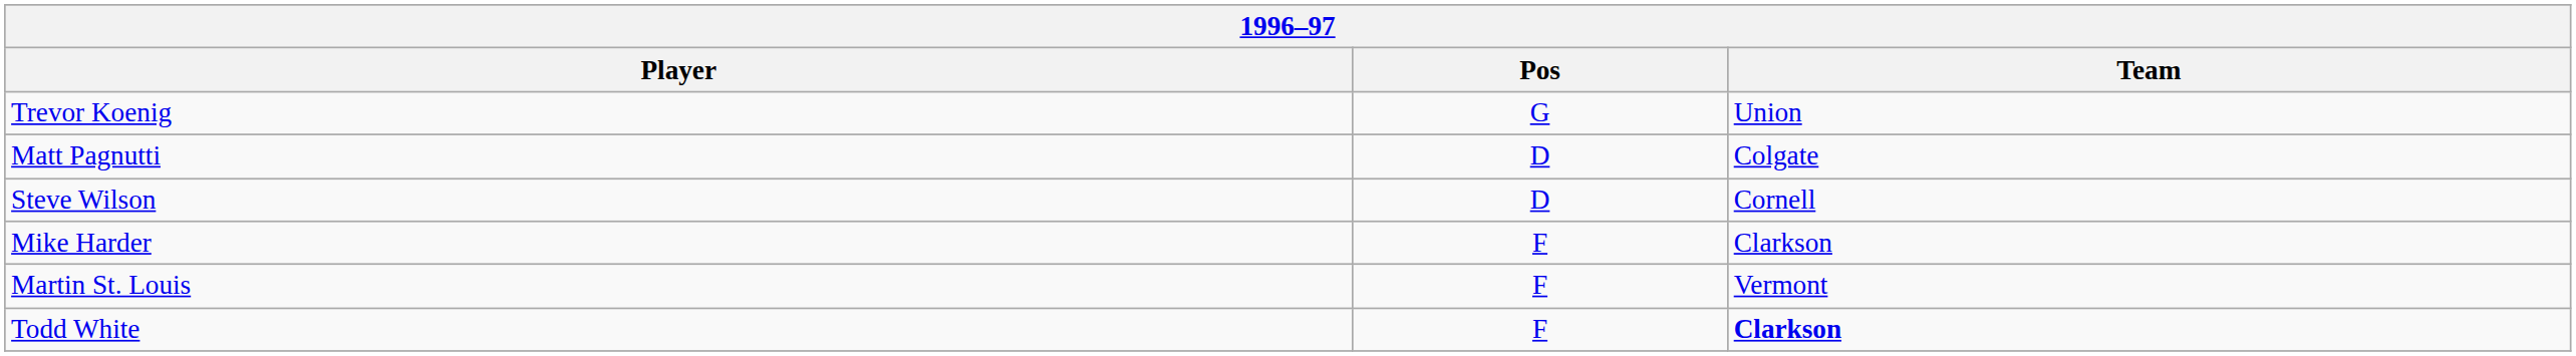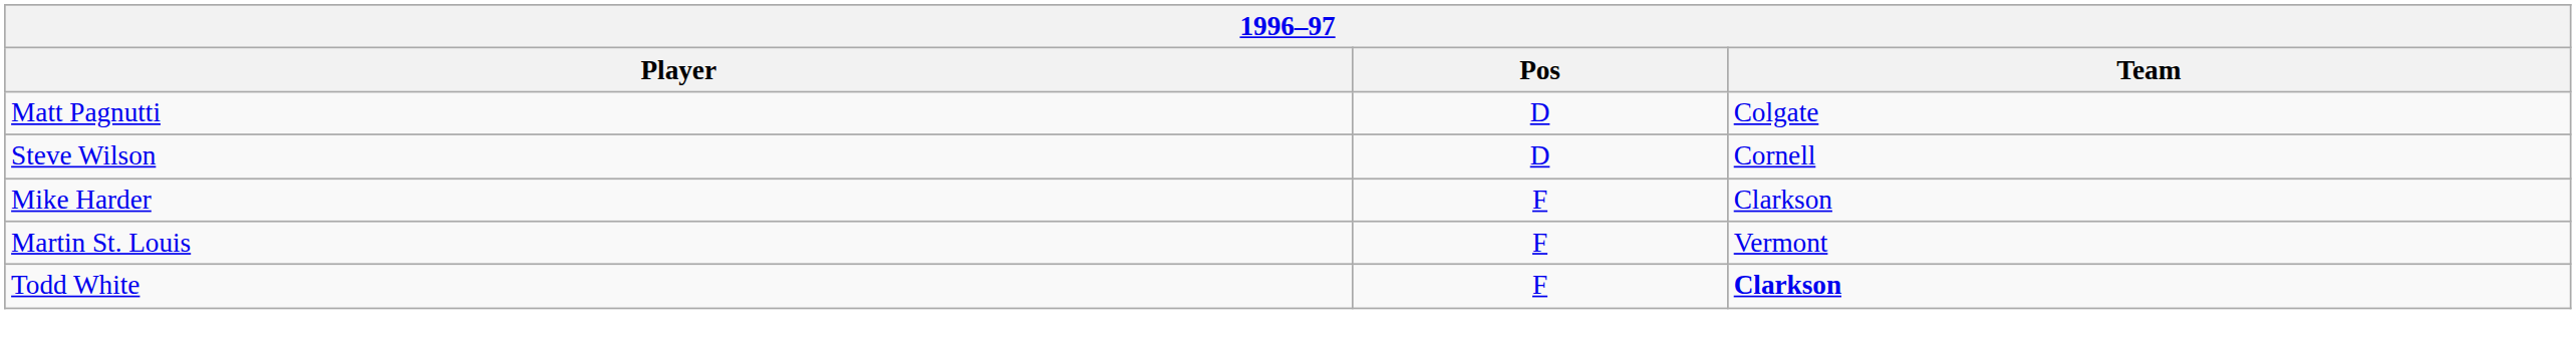 <table class="wikitable" width=95%>
 <tr>
 <th colspan=3><a href='#'>1996–97</a></th>
 </tr>
 <tr>
 <th>Player</th>
 <th>Pos</th>
 <th>Team</th>
-</tr>
-<tr>
-<td><a href='#'>Trevor Koenig</a></td>
-<td align=center><a href='#'>G</a></td>
-<td><a href='#'>Union</a></td>
 </tr>
 <tr>
 <td><a href='#'>Matt Pagnutti</a></td>
 <td align=center><a href='#'>D</a></td>
 <td><a href='#'>Colgate</a></td>
 </tr>
 <tr>
 <td><a href='#'>Steve Wilson</a></td>
 <td align=center><a href='#'>D</a></td>
 <td><a href='#'>Cornell</a></td>
 </tr>
 <tr>
 <td><a href='#'>Mike Harder</a></td>
 <td align=center><a href='#'>F</a></td>
 <td><a href='#'>Clarkson</a></td>
 </tr>
 <tr>
 <td><a href='#'>Martin St. Louis</a></td>
 <td align=center><a href='#'>F</a></td>
 <td><a href='#'>Vermont</a></td>
 </tr>
 <tr>
 <td><a href='#'>Todd White</a></td>
 <td align=center><a href='#'>F</a></td>
 <td><strong><a href='#'>Clarkson</a></strong></td>
 </tr>
 </table>
